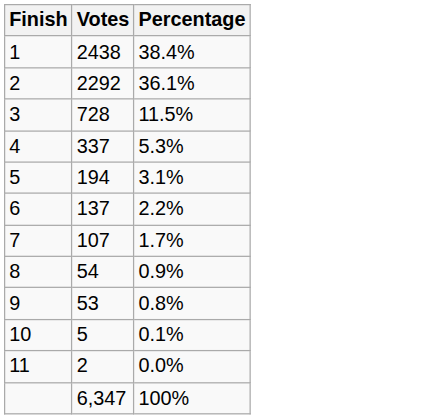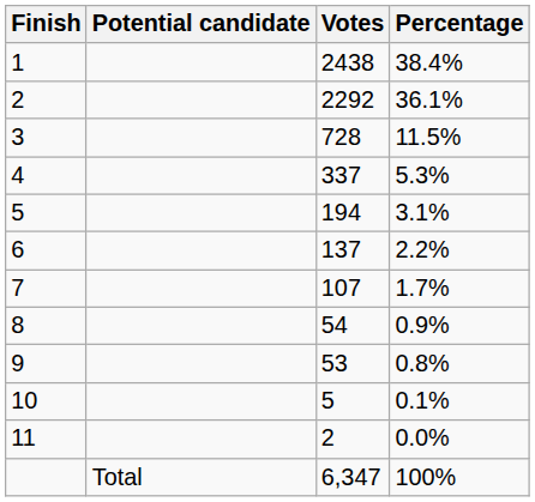 <table class="wikitable sortable">
 <tr>
 <th>Finish</th>
+<th>Potential candidate</th>
 <th>Votes</th>
 <th>Percentage</th>
 </tr>
 <tr>
 <td>1</td>
+<td></td>
 <td>2438</td>
 <td>38.4%</td>
 </tr>
 <tr>
 <td>2</td>
+<td></td>
 <td>2292</td>
 <td>36.1%</td>
 </tr>
 <tr>
 <td>3</td>
+<td></td>
 <td>728</td>
 <td>11.5%</td>
 </tr>
 <tr>
 <td>4</td>
+<td></td>
 <td>337</td>
 <td>5.3%</td>
 </tr>
 <tr>
 <td>5</td>
+<td></td>
 <td>194</td>
 <td>3.1%</td>
 </tr>
 <tr>
 <td>6</td>
+<td></td>
 <td>137</td>
 <td>2.2%</td>
 </tr>
 <tr>
 <td>7</td>
+<td></td>
 <td>107</td>
 <td>1.7%</td>
 </tr>
 <tr>
 <td>8</td>
+<td></td>
 <td>54</td>
 <td>0.9%</td>
 </tr>
 <tr>
 <td>9</td>
+<td></td>
 <td>53</td>
 <td>0.8%</td>
 </tr>
 <tr>
 <td>10</td>
+<td></td>
 <td>5</td>
 <td>0.1%</td>
 </tr>
 <tr>
 <td>11</td>
+<td></td>
 <td>2</td>
 <td>0.0%</td>
 </tr>
 <tr>
 <td></td>
+<td>Total</td>
 <td>6,347</td>
 <td>100%</td>
 </tr>
 </table>
